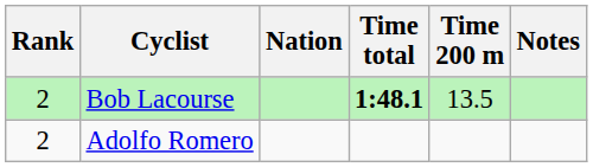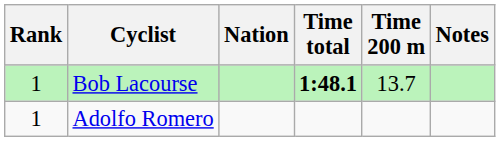 <table class="wikitable sortable" style="text-align:center">
 <tr>
 <th>Rank</th>
 <th>Cyclist</th>
 <th>Nation</th>
 <th>Time<br>total</th>
 <th>Time<br>200 m</th>
 <th>Notes</th>
 </tr>
 <tr bgcolor=bbf3bb>
-<td>2</td>
+<td>1</td>
 <td align=left><a href='#'>Bob Lacourse</a></td>
 <td align=left></td>
 <td><strong>1:48.1</strong></td>
-<td>13.5</td>
+<td>13.7</td>
 <td></td>
 </tr>
 <tr>
-<td>2</td>
+<td>1</td>
 <td align=left><a href='#'>Adolfo Romero</a></td>
 <td align=left></td>
 <td></td>
 <td></td>
 <td></td>
 </tr>
 </table>
